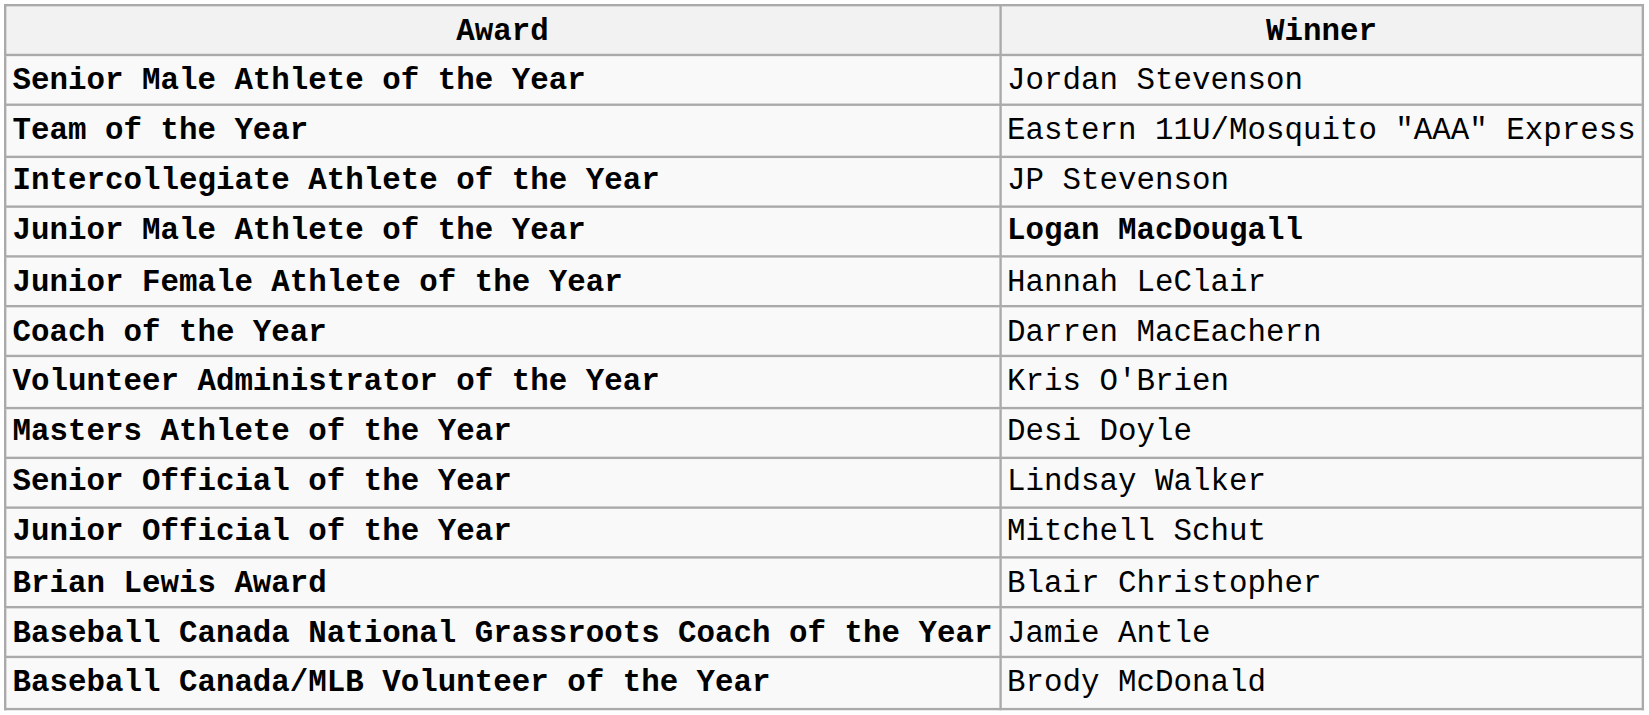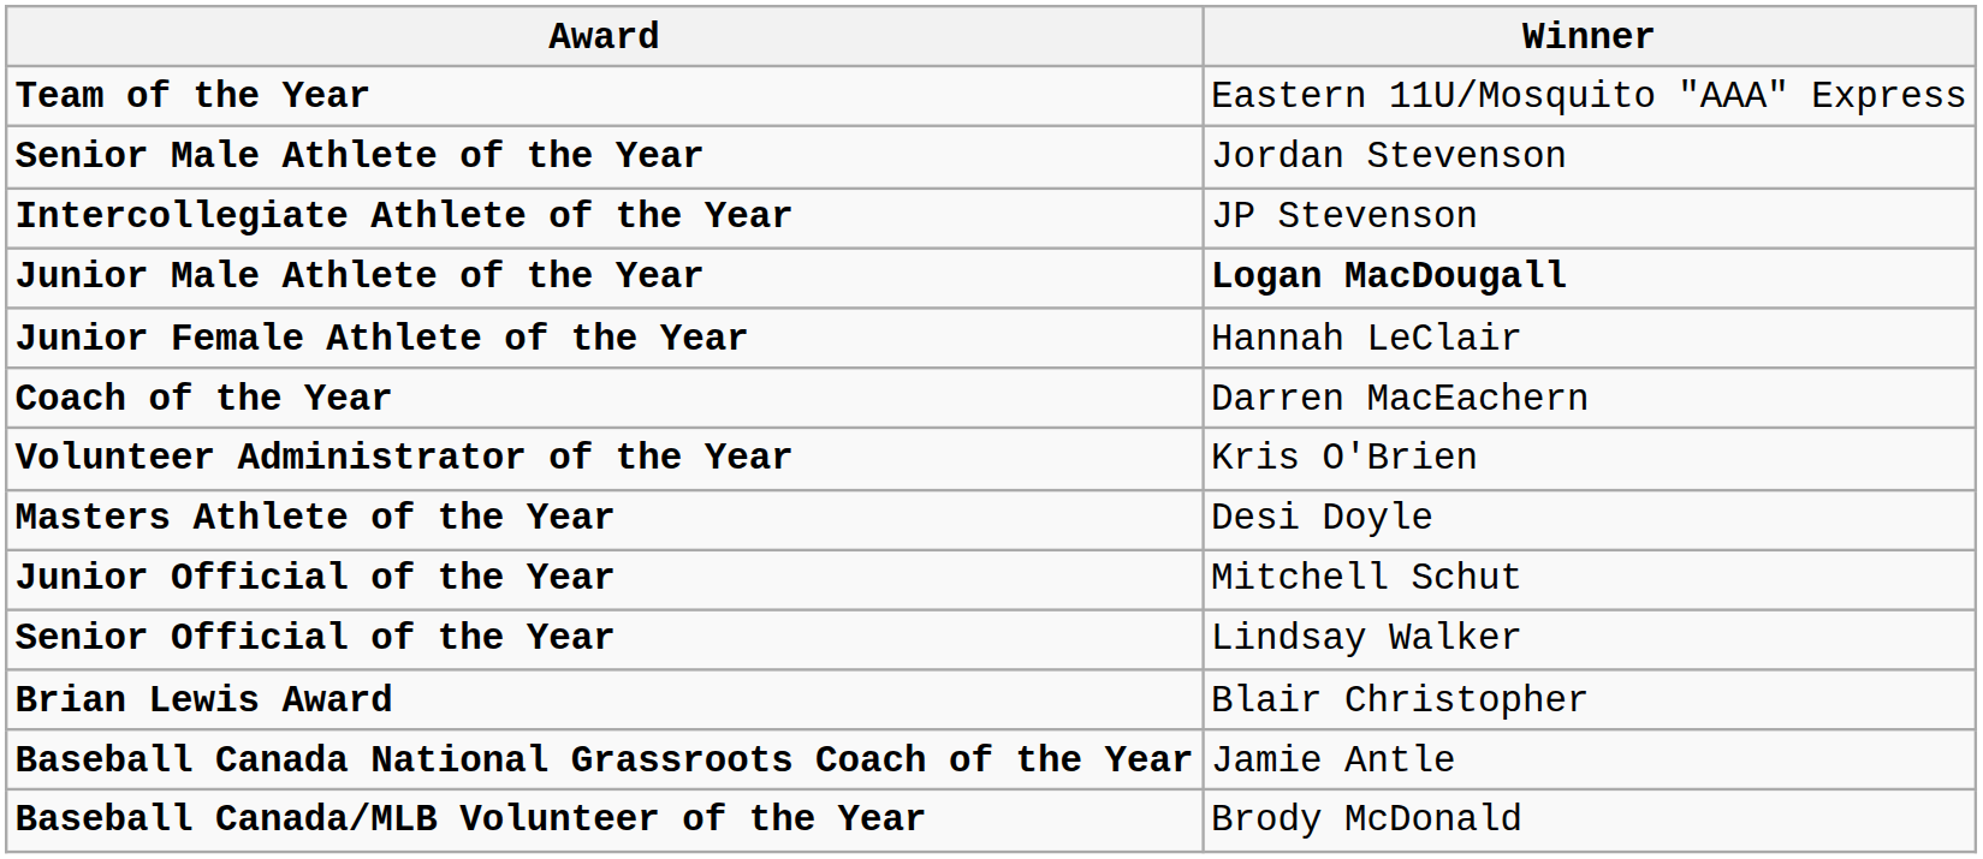 <table class="wikitable">
 <tr>
 <th>Award</th>
 <th>Winner</th>
 </tr>
 <tr>
+<td><strong>Team of the Year</strong></td>
+<td>Eastern 11U/Mosquito "AAA" Express</td>
+</tr>
+<tr>
 <td><strong>Senior Male Athlete of the Year</strong></td>
 <td>Jordan Stevenson</td>
-</tr>
-<tr>
-<td><strong>Team of the Year</strong></td>
-<td>Eastern 11U/Mosquito "AAA" Express</td>
 </tr>
 <tr>
 <td><strong>Intercollegiate Athlete of the Year</strong></td>
 <td>JP Stevenson</td>
 </tr>
 <tr>
 <td><strong>Junior Male Athlete of the Year</strong></td>
 <td><strong>Logan MacDougall</strong></td>
 </tr>
 <tr>
 <td><strong>Junior Female Athlete of the Year</strong></td>
 <td>Hannah LeClair</td>
 </tr>
 <tr>
 <td><strong>Coach of the Year</strong></td>
 <td>Darren MacEachern</td>
 </tr>
 <tr>
 <td><strong>Volunteer Administrator of the Year</strong></td>
 <td>Kris O'Brien</td>
 </tr>
 <tr>
 <td><strong>Masters Athlete of the Year</strong></td>
 <td>Desi Doyle</td>
 </tr>
 <tr>
+<td><strong>Junior Official of the Year</strong></td>
+<td>Mitchell Schut</td>
+</tr>
+<tr>
 <td><strong>Senior Official of the Year</strong></td>
 <td>Lindsay Walker</td>
-</tr>
-<tr>
-<td><strong>Junior Official of the Year</strong></td>
-<td>Mitchell Schut</td>
 </tr>
 <tr>
 <td><strong>Brian Lewis Award</strong></td>
 <td>Blair Christopher</td>
 </tr>
 <tr>
 <td><strong>Baseball Canada National Grassroots Coach of the Year</strong></td>
 <td>Jamie Antle</td>
 </tr>
 <tr>
 <td><strong>Baseball Canada/MLB Volunteer of the Year</strong></td>
 <td>Brody McDonald</td>
 </tr>
 </table>
